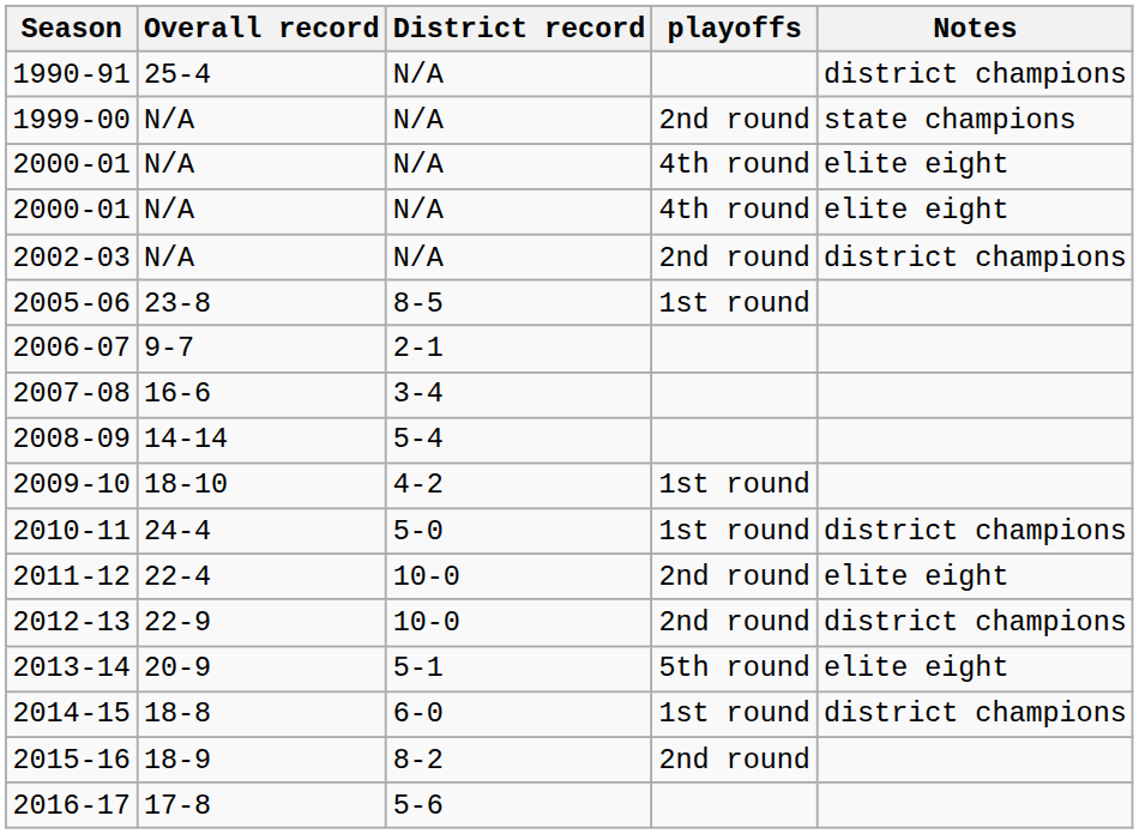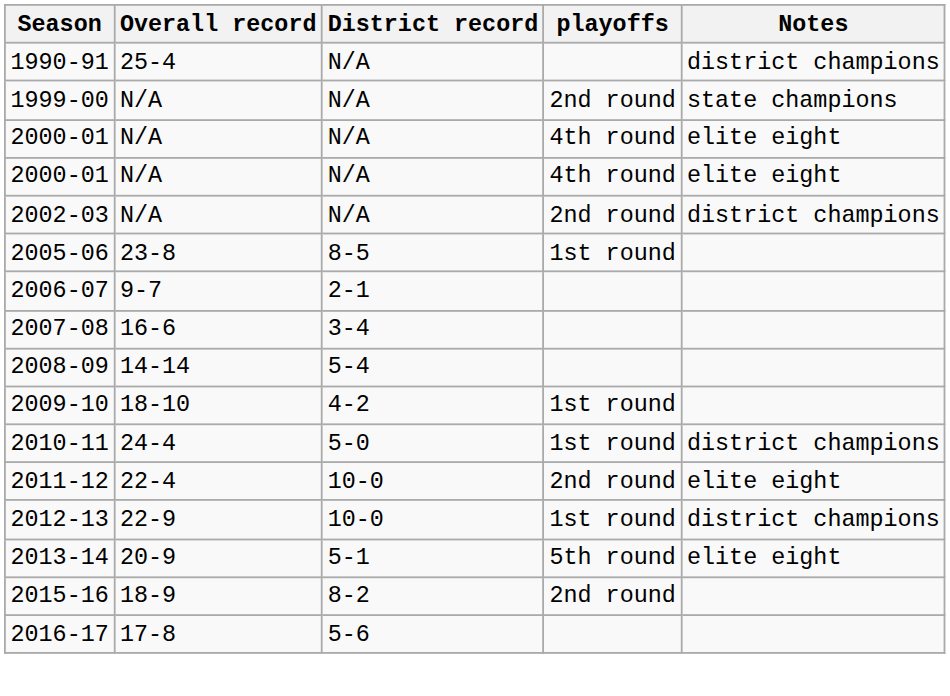 <table class="wikitable">
 <tr>
 <th>Season</th>
 <th>Overall record</th>
 <th>District record</th>
 <th>playoffs</th>
 <th>Notes</th>
 </tr>
 <tr>
 <td>1990-91</td>
 <td>25-4</td>
 <td>N/A</td>
 <td></td>
 <td>district champions</td>
 </tr>
 <tr>
 <td>1999-00</td>
 <td>N/A</td>
 <td>N/A</td>
 <td>2nd round</td>
 <td>state champions</td>
 </tr>
 <tr>
 <td>2000-01</td>
 <td>N/A</td>
 <td>N/A</td>
 <td>4th round</td>
 <td>elite eight</td>
 </tr>
 <tr>
 <td>2000-01</td>
 <td>N/A</td>
 <td>N/A</td>
 <td>4th round</td>
 <td>elite eight</td>
 </tr>
 <tr>
 <td>2002-03</td>
 <td>N/A</td>
 <td>N/A</td>
 <td>2nd round</td>
 <td>district champions</td>
 </tr>
 <tr>
 <td>2005-06</td>
 <td>23-8</td>
 <td>8-5</td>
 <td>1st round</td>
 <td></td>
 </tr>
 <tr>
 <td>2006-07</td>
 <td>9-7</td>
 <td>2-1</td>
 <td></td>
 <td></td>
 </tr>
 <tr>
 <td>2007-08</td>
 <td>16-6</td>
 <td>3-4</td>
 <td></td>
 <td></td>
 </tr>
 <tr>
 <td>2008-09</td>
 <td>14-14</td>
 <td>5-4</td>
 <td></td>
 <td></td>
 </tr>
 <tr>
 <td>2009-10</td>
 <td>18-10</td>
 <td>4-2</td>
 <td>1st round</td>
 <td></td>
 </tr>
 <tr>
 <td>2010-11</td>
 <td>24-4</td>
 <td>5-0</td>
 <td>1st round</td>
 <td>district champions</td>
 </tr>
 <tr>
 <td>2011-12</td>
 <td>22-4</td>
 <td>10-0</td>
 <td>2nd round</td>
 <td>elite eight</td>
 </tr>
 <tr>
 <td>2012-13</td>
 <td>22-9</td>
 <td>10-0</td>
-<td>2nd round</td>
+<td>1st round</td>
 <td>district champions</td>
 </tr>
 <tr>
 <td>2013-14</td>
 <td>20-9</td>
 <td>5-1</td>
 <td>5th round</td>
 <td>elite eight</td>
-</tr>
-<tr>
-<td>2014-15</td>
-<td>18-8</td>
-<td>6-0</td>
-<td>1st round</td>
-<td>district champions</td>
 </tr>
 <tr>
 <td>2015-16</td>
 <td>18-9</td>
 <td>8-2</td>
 <td>2nd round</td>
 <td></td>
 </tr>
 <tr>
 <td>2016-17</td>
 <td>17-8</td>
 <td>5-6</td>
 <td></td>
 <td></td>
 </tr>
 </table>
